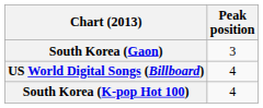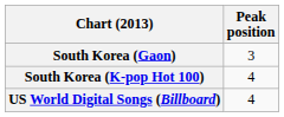 <table class="wikitable sortable plainrowheaders" style="text-align:center">
 <tr>
 <th scope="col">Chart (2013)</th>
 <th scope="col">Peak<br>position</th>
 </tr>
 <tr>
 <th scope="row">South Korea (<a href='#'>Gaon</a>)</th>
 <td>3</td>
 </tr>
 <tr>
+<th scope="row">South Korea (<a href='#'>K-pop Hot 100</a>)</th>
+<td>4</td>
+</tr>
+<tr>
 <th scope="row">US <a href='#'>World Digital Songs</a> (<em><a href='#'>Billboard</a></em>)</th>
 <td>4</td>
 </tr>
-<tr>
-<th scope="row">South Korea (<a href='#'>K-pop Hot 100</a>)</th>
-<td>4</td>
-</tr>
 </table>
